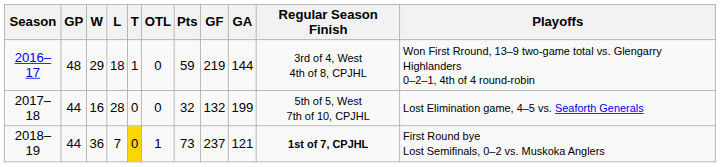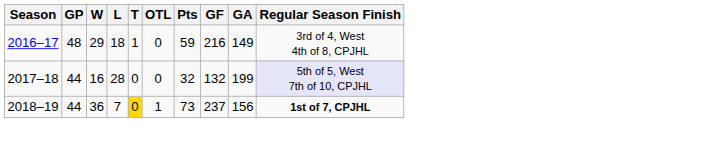 <table class="wikitable" style="text-align:center">
 <tr>
 <th>Season</th>
 <th>GP</th>
 <th>W</th>
 <th>L</th>
 <th>T</th>
 <th>OTL</th>
 <th>Pts</th>
 <th>GF</th>
 <th>GA</th>
 <th>Regular Season Finish</th>
-<th>Playoffs</th>
 </tr>
 <tr>
 <td><a href='#'>2016–17</a></td>
 <td>48</td>
 <td>29</td>
 <td>18</td>
 <td>1</td>
 <td>0</td>
 <td>59</td>
-<td>219</td>
-<td>144</td>
+<td>216</td>
+<td>149</td>
 <td><small>3rd of 4, West<br>4th of 8, CPJHL</small></td>
-<td align=left><small>Won First Rround, 13–9 two-game total vs. Glengarry Highlanders<br>0–2–1, 4th of 4 round-robin<br></small></td>
 </tr>
 <tr>
 <td>2017–18</td>
 <td>44</td>
 <td>16</td>
 <td>28</td>
 <td>0</td>
 <td>0</td>
 <td>32</td>
 <td>132</td>
 <td>199</td>
-<td><small>5th of 5, West<br>7th of 10, CPJHL</small></td>
-<td align=left><small>Lost Elimination game, 4–5 vs. <a href='#'>Seaforth Generals</a></small></td>
+<td style="background: lavender;"><small>5th of 5, West<br>7th of 10, CPJHL</small></td>
 </tr>
 <tr>
 <td>2018–19</td>
 <td>44</td>
 <td>36</td>
 <td>7</td>
 <td style="background: gold;">0</td>
 <td>1</td>
 <td>73</td>
 <td>237</td>
-<td>121</td>
+<td>156</td>
 <td><small><strong>1st of 7, CPJHL</strong></small></td>
-<td align=left><small>First Round bye<br>Lost Semifinals, 0–2 vs. Muskoka Anglers</small></td>
 </tr>
 </table>
